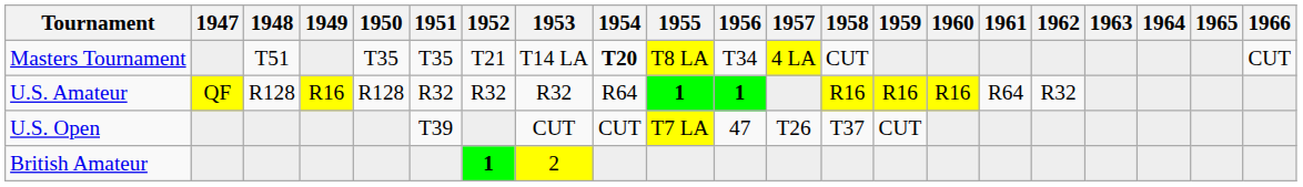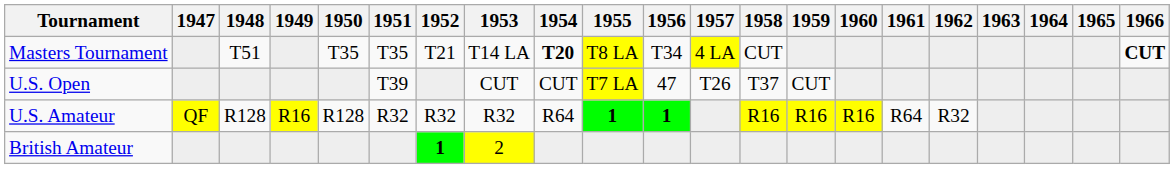 <table class="wikitable" style="font-size:95%;text-align:center;">
 <tr>
 <th>Tournament</th>
 <th>1947</th>
 <th>1948</th>
 <th>1949</th>
 <th>1950</th>
 <th>1951</th>
 <th>1952</th>
 <th>1953</th>
 <th>1954</th>
 <th>1955</th>
 <th>1956</th>
 <th>1957</th>
 <th>1958</th>
 <th>1959</th>
 <th>1960</th>
 <th>1961</th>
 <th>1962</th>
 <th>1963</th>
 <th>1964</th>
 <th>1965</th>
 <th>1966</th>
 </tr>
 <tr>
 <td align=left><a href='#'>Masters Tournament</a></td>
 <td style="background:#eeeeee;"></td>
 <td>T51</td>
 <td style="background:#eeeeee;"></td>
 <td>T35</td>
 <td>T35</td>
 <td>T21</td>
 <td>T14 <span>LA</span></td>
 <td><strong>T20</strong></td>
 <td style="background:yellow;">T8 <span>LA</span></td>
 <td>T34</td>
 <td style="background:yellow;">4 <span>LA</span></td>
 <td>CUT</td>
 <td style="background:#eeeeee;"></td>
 <td style="background:#eeeeee;"></td>
 <td style="background:#eeeeee;"></td>
 <td style="background:#eeeeee;"></td>
 <td style="background:#eeeeee;"></td>
 <td style="background:#eeeeee;"></td>
 <td style="background:#eeeeee;"></td>
+<td><strong>CUT</strong></td>
+</tr>
+<tr>
+<td align=left><a href='#'>U.S. Open</a></td>
+<td style="background:#eeeeee;"></td>
+<td style="background:#eeeeee;"></td>
+<td style="background:#eeeeee;"></td>
+<td style="background:#eeeeee;"></td>
+<td>T39</td>
+<td style="background:#eeeeee;"></td>
 <td>CUT</td>
+<td>CUT</td>
+<td style="background:yellow;">T7 <span>LA</span></td>
+<td>47</td>
+<td>T26</td>
+<td>T37</td>
+<td>CUT</td>
+<td style="background:#eeeeee;"></td>
+<td style="background:#eeeeee;"></td>
+<td style="background:#eeeeee;"></td>
+<td style="background:#eeeeee;"></td>
+<td style="background:#eeeeee;"></td>
+<td style="background:#eeeeee;"></td>
+<td style="background:#eeeeee;"></td>
 </tr>
 <tr>
 <td align=left><a href='#'>U.S. Amateur</a></td>
 <td style="background:yellow;">QF</td>
 <td>R128</td>
 <td style="background:yellow;">R16</td>
 <td>R128</td>
 <td>R32</td>
 <td>R32</td>
 <td>R32</td>
 <td>R64</td>
 <td style="background:lime;"><strong>1</strong></td>
 <td style="background:lime;"><strong>1</strong></td>
 <td style="background:#eeeeee;"></td>
 <td style="background:yellow;">R16</td>
 <td style="background:yellow;">R16</td>
 <td style="background:yellow;">R16</td>
 <td>R64</td>
 <td>R32</td>
-<td style="background:#eeeeee;"></td>
-<td style="background:#eeeeee;"></td>
-<td style="background:#eeeeee;"></td>
-<td style="background:#eeeeee;"></td>
-</tr>
-<tr>
-<td align=left><a href='#'>U.S. Open</a></td>
-<td style="background:#eeeeee;"></td>
-<td style="background:#eeeeee;"></td>
-<td style="background:#eeeeee;"></td>
-<td style="background:#eeeeee;"></td>
-<td>T39</td>
-<td style="background:#eeeeee;"></td>
-<td>CUT</td>
-<td>CUT</td>
-<td style="background:yellow;">T7 <span>LA</span></td>
-<td>47</td>
-<td>T26</td>
-<td>T37</td>
-<td>CUT</td>
-<td style="background:#eeeeee;"></td>
-<td style="background:#eeeeee;"></td>
-<td style="background:#eeeeee;"></td>
 <td style="background:#eeeeee;"></td>
 <td style="background:#eeeeee;"></td>
 <td style="background:#eeeeee;"></td>
 <td style="background:#eeeeee;"></td>
 </tr>
 <tr>
 <td align=left><a href='#'>British Amateur</a></td>
 <td style="background:#eeeeee;"></td>
 <td style="background:#eeeeee;"></td>
 <td style="background:#eeeeee;"></td>
 <td style="background:#eeeeee;"></td>
 <td style="background:#eeeeee;"></td>
 <td style="background:lime;"><strong>1</strong></td>
 <td style="background:yellow;">2</td>
 <td style="background:#eeeeee;"></td>
 <td style="background:#eeeeee;"></td>
 <td style="background:#eeeeee;"></td>
 <td style="background:#eeeeee;"></td>
 <td style="background:#eeeeee;"></td>
 <td style="background:#eeeeee;"></td>
 <td style="background:#eeeeee;"></td>
 <td style="background:#eeeeee;"></td>
 <td style="background:#eeeeee;"></td>
 <td style="background:#eeeeee;"></td>
 <td style="background:#eeeeee;"></td>
 <td style="background:#eeeeee;"></td>
 <td style="background:#eeeeee;"></td>
 </tr>
 </table>
